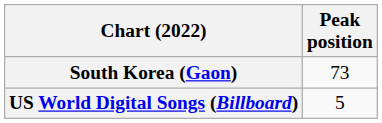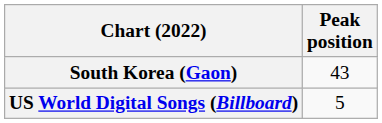 <table class="wikitable sortable plainrowheaders" style="text-align:center">
 <tr>
 <th scope="col">Chart (2022)</th>
 <th scope="col">Peak<br>position</th>
 </tr>
 <tr>
 <th scope="row">South Korea (<a href='#'>Gaon</a>)</th>
-<td>73</td>
+<td>43</td>
 </tr>
 <tr>
 <th scope="row">US <a href='#'>World Digital Songs</a> (<em><a href='#'>Billboard</a></em>)</th>
 <td>5</td>
 </tr>
 </table>
